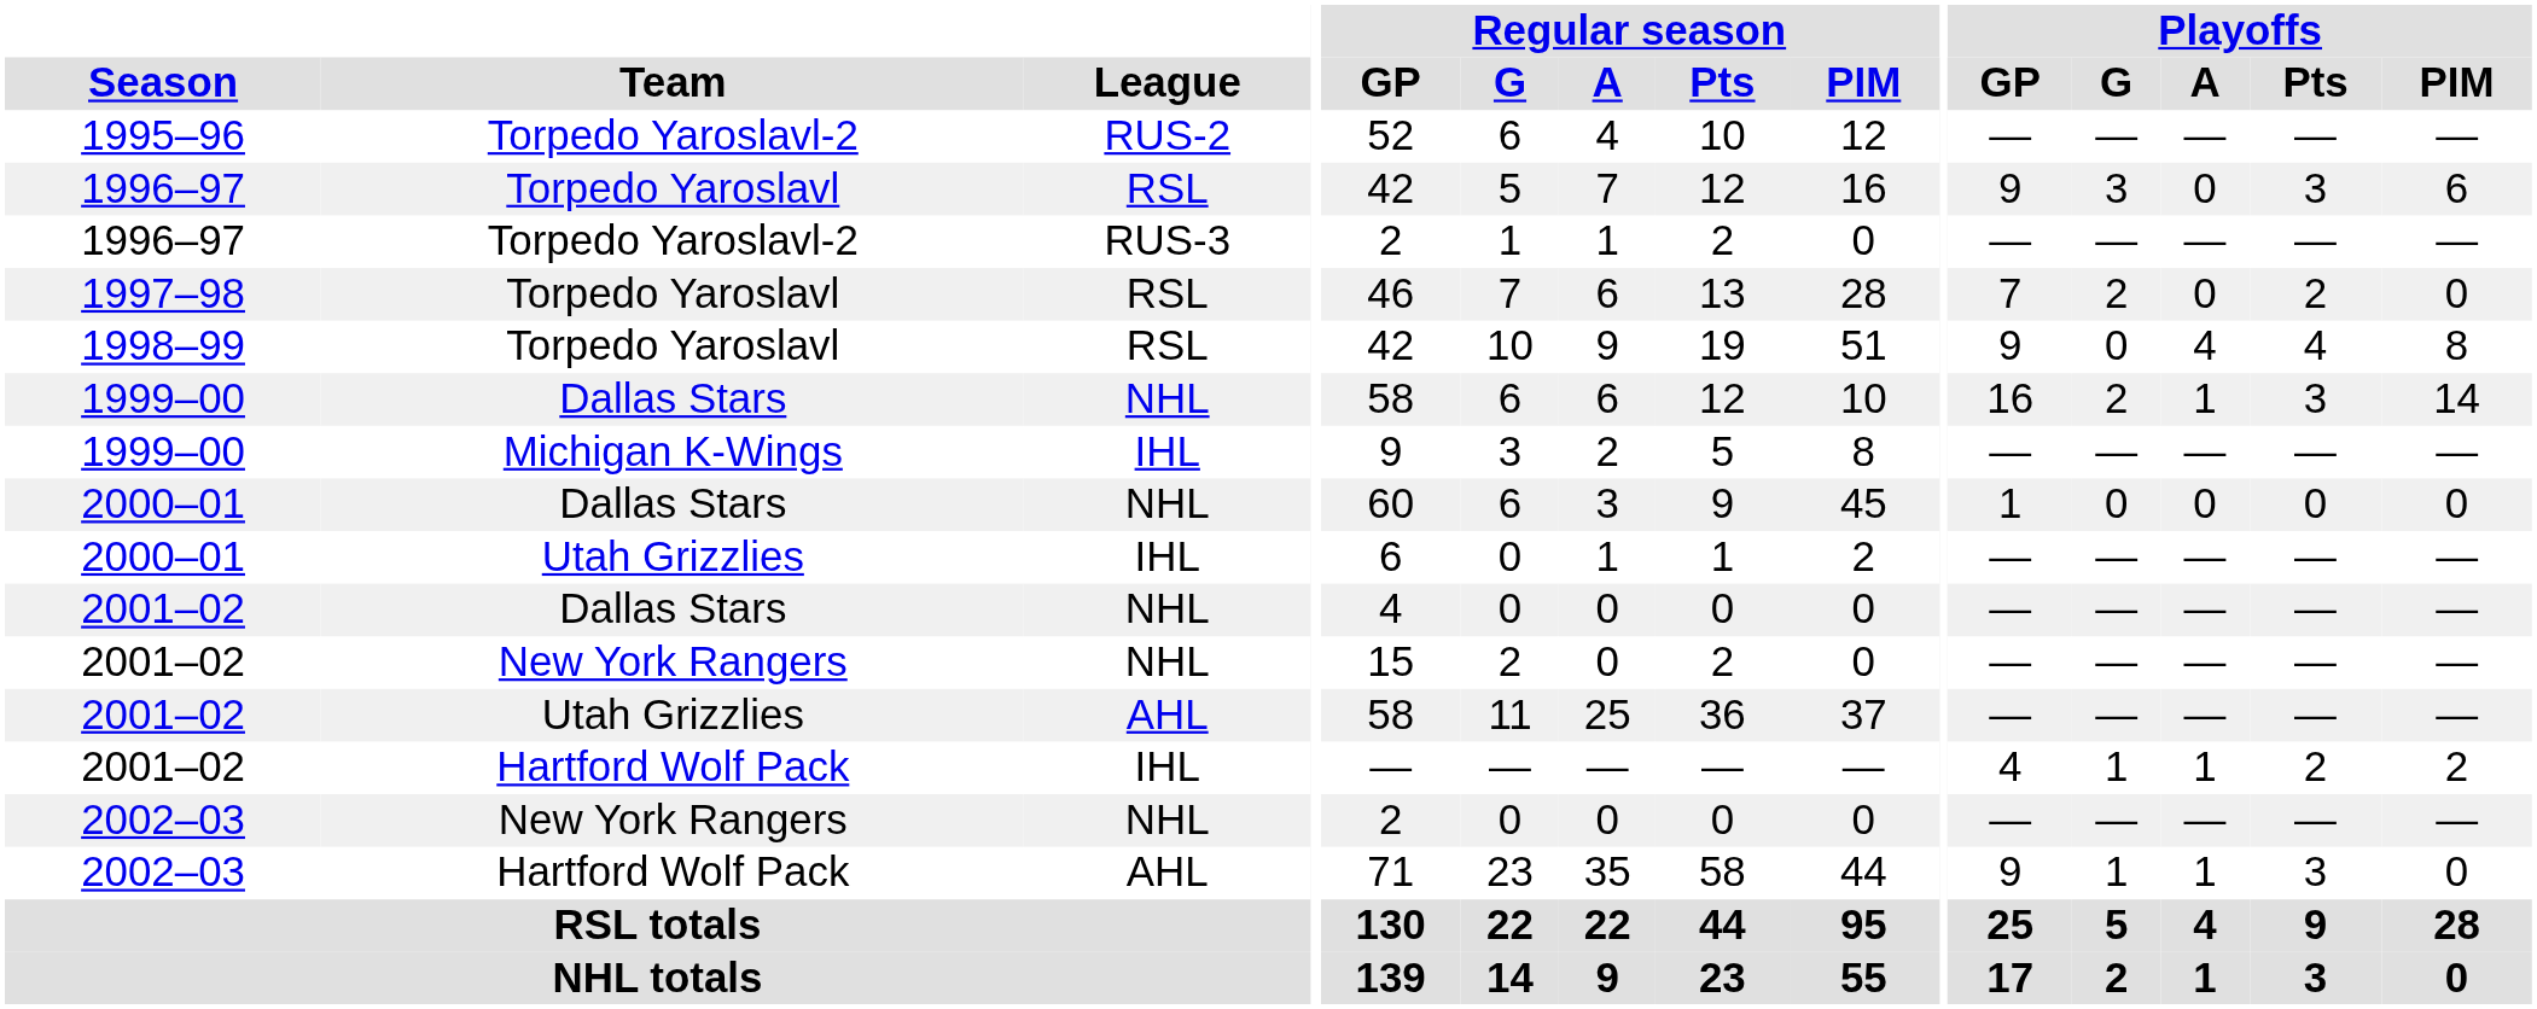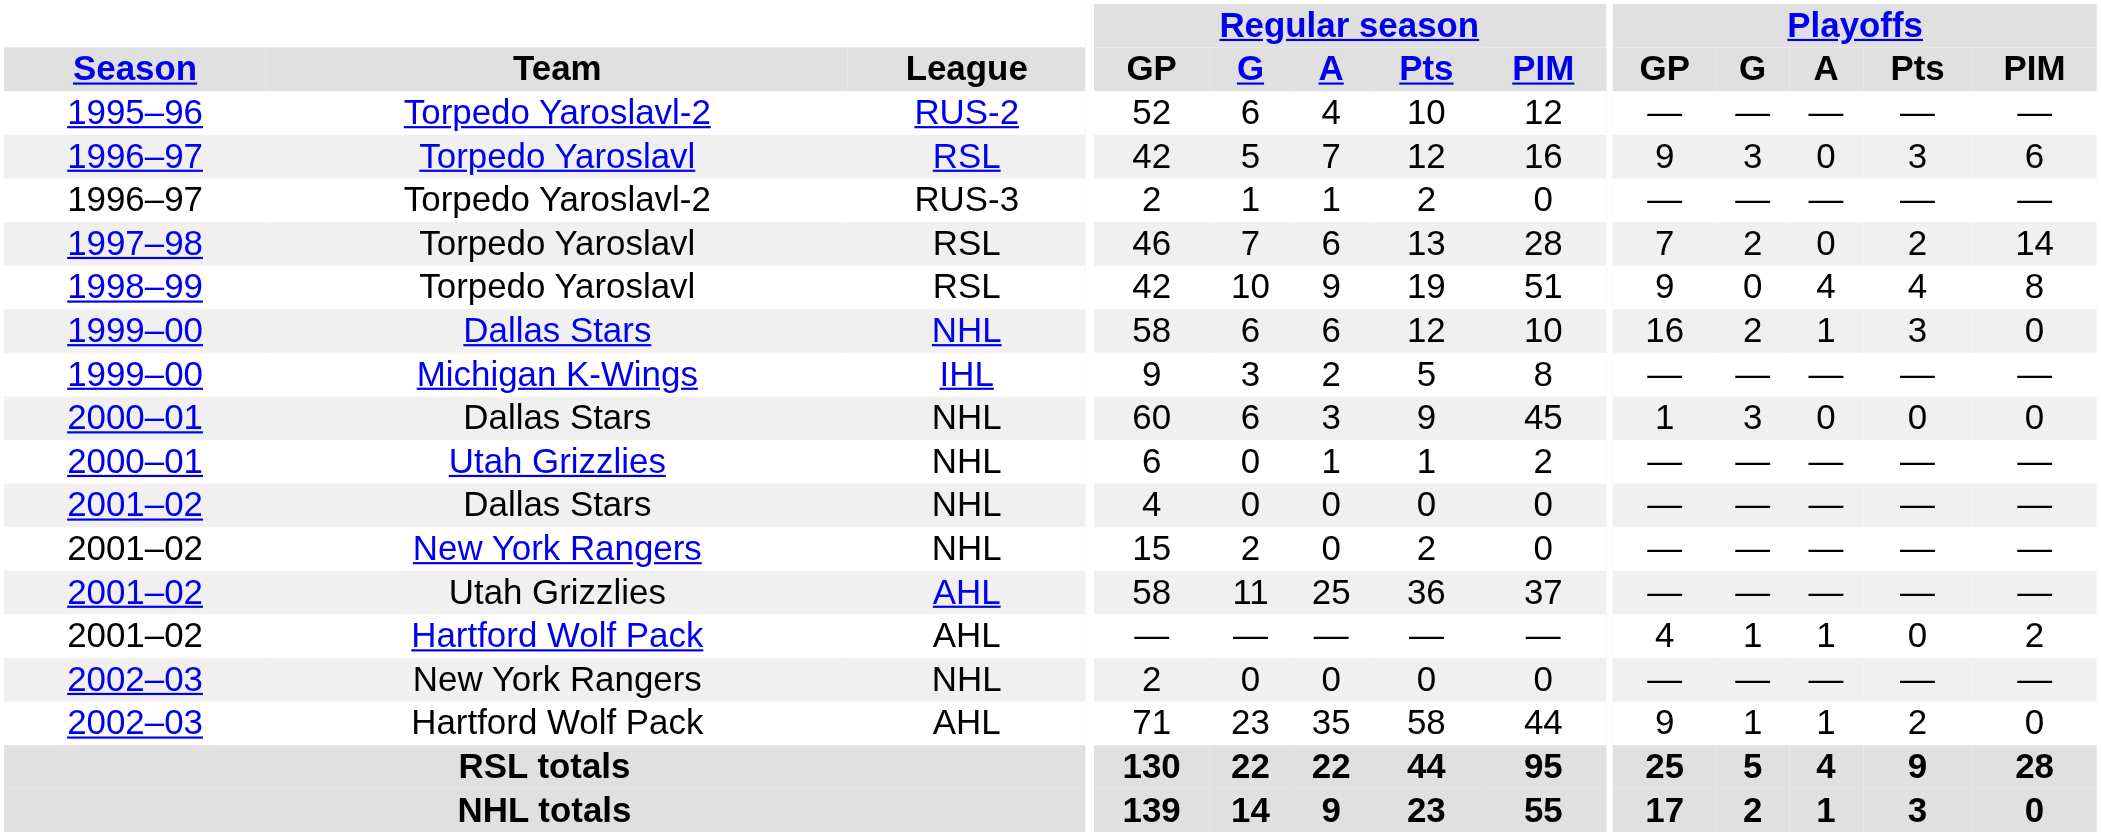 <table border="0" cellpadding="1" cellspacing="0" style="text-align:center; width:60em">
 <tr bgcolor="#e0e0e0">
 <th colspan="3" bgcolor="#ffffff"></th>
 <th rowspan="100" bgcolor="#ffffff"></th>
 <th colspan="5"><a href='#'>Regular season</a></th>
 <th rowspan="100" bgcolor="#ffffff"></th>
 <th colspan="5"><a href='#'>Playoffs</a></th>
 </tr>
 <tr bgcolor="#e0e0e0">
 <th><a href='#'>Season</a></th>
 <th>Team</th>
 <th>League</th>
 <th>GP</th>
 <th><a href='#'>G</a></th>
 <th><a href='#'>A</a></th>
 <th><a href='#'>Pts</a></th>
 <th><a href='#'>PIM</a></th>
 <th>GP</th>
 <th>G</th>
 <th>A</th>
 <th>Pts</th>
 <th>PIM</th>
 </tr>
 <tr>
 <td><a href='#'>1995–96</a></td>
 <td><a href='#'>Torpedo Yaroslavl-2</a></td>
 <td><a href='#'>RUS-2</a></td>
 <td>52</td>
 <td>6</td>
 <td>4</td>
 <td>10</td>
 <td>12</td>
 <td>—</td>
 <td>—</td>
 <td>—</td>
 <td>—</td>
 <td>—</td>
 </tr>
 <tr bgcolor="#f0f0f0">
 <td><a href='#'>1996–97</a></td>
 <td><a href='#'>Torpedo Yaroslavl</a></td>
 <td><a href='#'>RSL</a></td>
 <td>42</td>
 <td>5</td>
 <td>7</td>
 <td>12</td>
 <td>16</td>
 <td>9</td>
 <td>3</td>
 <td>0</td>
 <td>3</td>
 <td>6</td>
 </tr>
 <tr>
 <td>1996–97</td>
 <td>Torpedo Yaroslavl-2</td>
 <td>RUS-3</td>
 <td>2</td>
 <td>1</td>
 <td>1</td>
 <td>2</td>
 <td>0</td>
 <td>—</td>
 <td>—</td>
 <td>—</td>
 <td>—</td>
 <td>—</td>
 </tr>
 <tr bgcolor="#f0f0f0">
 <td><a href='#'>1997–98</a></td>
 <td>Torpedo Yaroslavl</td>
 <td>RSL</td>
 <td>46</td>
 <td>7</td>
 <td>6</td>
 <td>13</td>
 <td>28</td>
 <td>7</td>
 <td>2</td>
 <td>0</td>
 <td>2</td>
-<td>0</td>
+<td>14</td>
 </tr>
 <tr>
 <td><a href='#'>1998–99</a></td>
 <td>Torpedo Yaroslavl</td>
 <td>RSL</td>
 <td>42</td>
 <td>10</td>
 <td>9</td>
 <td>19</td>
 <td>51</td>
 <td>9</td>
 <td>0</td>
 <td>4</td>
 <td>4</td>
 <td>8</td>
 </tr>
 <tr bgcolor="#f0f0f0">
 <td><a href='#'>1999–00</a></td>
 <td><a href='#'>Dallas Stars</a></td>
 <td><a href='#'>NHL</a></td>
 <td>58</td>
 <td>6</td>
 <td>6</td>
 <td>12</td>
 <td>10</td>
 <td>16</td>
 <td>2</td>
 <td>1</td>
 <td>3</td>
-<td>14</td>
+<td>0</td>
 </tr>
 <tr>
 <td><a href='#'>1999–00</a></td>
 <td><a href='#'>Michigan K-Wings</a></td>
 <td><a href='#'>IHL</a></td>
 <td>9</td>
 <td>3</td>
 <td>2</td>
 <td>5</td>
 <td>8</td>
 <td>—</td>
 <td>—</td>
 <td>—</td>
 <td>—</td>
 <td>—</td>
 </tr>
 <tr bgcolor="#f0f0f0">
 <td><a href='#'>2000–01</a></td>
 <td>Dallas Stars</td>
 <td>NHL</td>
 <td>60</td>
 <td>6</td>
 <td>3</td>
 <td>9</td>
 <td>45</td>
 <td>1</td>
-<td>0</td>
+<td>3</td>
 <td>0</td>
 <td>0</td>
 <td>0</td>
 </tr>
 <tr>
 <td><a href='#'>2000–01</a></td>
 <td><a href='#'>Utah Grizzlies</a></td>
-<td>IHL</td>
+<td>NHL</td>
 <td>6</td>
 <td>0</td>
 <td>1</td>
 <td>1</td>
 <td>2</td>
 <td>—</td>
 <td>—</td>
 <td>—</td>
 <td>—</td>
 <td>—</td>
 </tr>
 <tr bgcolor="#f0f0f0">
 <td><a href='#'>2001–02</a></td>
 <td>Dallas Stars</td>
 <td>NHL</td>
 <td>4</td>
 <td>0</td>
 <td>0</td>
 <td>0</td>
 <td>0</td>
 <td>—</td>
 <td>—</td>
 <td>—</td>
 <td>—</td>
 <td>—</td>
 </tr>
 <tr>
 <td>2001–02</td>
 <td><a href='#'>New York Rangers</a></td>
 <td>NHL</td>
 <td>15</td>
 <td>2</td>
 <td>0</td>
 <td>2</td>
 <td>0</td>
 <td>—</td>
 <td>—</td>
 <td>—</td>
 <td>—</td>
 <td>—</td>
 </tr>
 <tr bgcolor="#f0f0f0">
 <td><a href='#'>2001–02</a></td>
 <td>Utah Grizzlies</td>
 <td><a href='#'>AHL</a></td>
 <td>58</td>
 <td>11</td>
 <td>25</td>
 <td>36</td>
 <td>37</td>
 <td>—</td>
 <td>—</td>
 <td>—</td>
 <td>—</td>
 <td>—</td>
 </tr>
 <tr>
 <td>2001–02</td>
 <td><a href='#'>Hartford Wolf Pack</a></td>
-<td>IHL</td>
+<td>AHL</td>
 <td>—</td>
 <td>—</td>
 <td>—</td>
 <td>—</td>
 <td>—</td>
 <td>4</td>
 <td>1</td>
 <td>1</td>
-<td>2</td>
+<td>0</td>
 <td>2</td>
 </tr>
 <tr bgcolor="#f0f0f0">
 <td><a href='#'>2002–03</a></td>
 <td>New York Rangers</td>
 <td>NHL</td>
 <td>2</td>
 <td>0</td>
 <td>0</td>
 <td>0</td>
 <td>0</td>
 <td>—</td>
 <td>—</td>
 <td>—</td>
 <td>—</td>
 <td>—</td>
 </tr>
 <tr>
 <td><a href='#'>2002–03</a></td>
 <td>Hartford Wolf Pack</td>
 <td>AHL</td>
 <td>71</td>
 <td>23</td>
 <td>35</td>
 <td>58</td>
 <td>44</td>
 <td>9</td>
 <td>1</td>
 <td>1</td>
-<td>3</td>
+<td>2</td>
 <td>0</td>
 </tr>
 <tr bgcolor="#e0e0e0">
 <th colspan="3">RSL totals</th>
 <th>130</th>
 <th>22</th>
 <th>22</th>
 <th>44</th>
 <th>95</th>
 <th>25</th>
 <th>5</th>
 <th>4</th>
 <th>9</th>
 <th>28</th>
 </tr>
 <tr bgcolor="#e0e0e0">
 <th colspan="3">NHL totals</th>
 <th>139</th>
 <th>14</th>
 <th>9</th>
 <th>23</th>
 <th>55</th>
 <th>17</th>
 <th>2</th>
 <th>1</th>
 <th>3</th>
 <th>0</th>
 </tr>
 </table>
